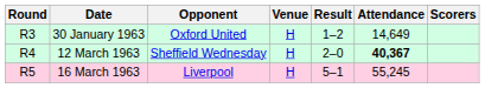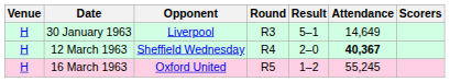 <table class="wikitable sortable" style="font-size:100%; text-align:center">
 <tr>
-<th>Round</th>
+<th>Venue</th>
 <th>Date</th>
 <th>Opponent</th>
-<th>Venue</th>
+<th>Round</th>
 <th>Result</th>
 <th>Attendance</th>
 <th>Scorers</th>
 </tr>
 <tr style="background-color: #d0ffe3;">
+<td><a href='#'>H</a></td>
+<td>30 January 1963</td>
+<td><a href='#'>Liverpool</a></td>
 <td>R3</td>
-<td>30 January 1963</td>
-<td><a href='#'>Oxford United</a></td>
-<td><a href='#'>H</a></td>
-<td>1–2</td>
+<td>5–1</td>
 <td>14,649</td>
 <td></td>
 </tr>
 <tr style="background-color: #d0ffe3;">
-<td>R4</td>
+<td><a href='#'>H</a></td>
 <td>12 March 1963</td>
 <td><a href='#'>Sheffield Wednesday</a></td>
-<td><a href='#'>H</a></td>
+<td>R4</td>
 <td>2–0</td>
 <td><strong>40,367</strong></td>
 <td></td>
 </tr>
 <tr style="background-color: #ffd0e3;">
+<td><a href='#'>H</a></td>
+<td>16 March 1963</td>
+<td><a href='#'>Oxford United</a></td>
 <td>R5</td>
-<td>16 March 1963</td>
-<td><a href='#'>Liverpool</a></td>
-<td><a href='#'>H</a></td>
-<td>5–1</td>
+<td>1–2</td>
 <td>55,245</td>
 <td></td>
 </tr>
 </table>
